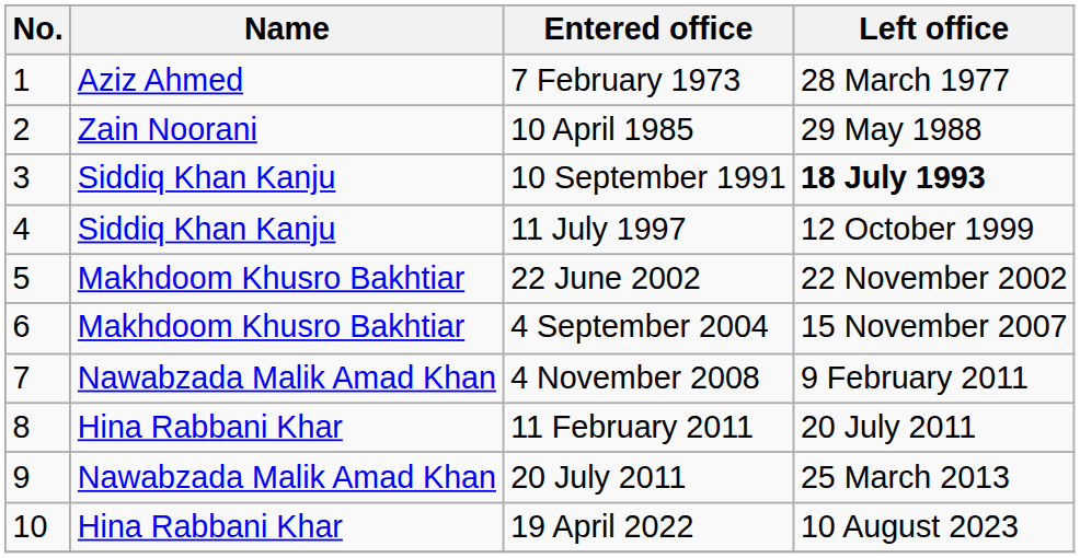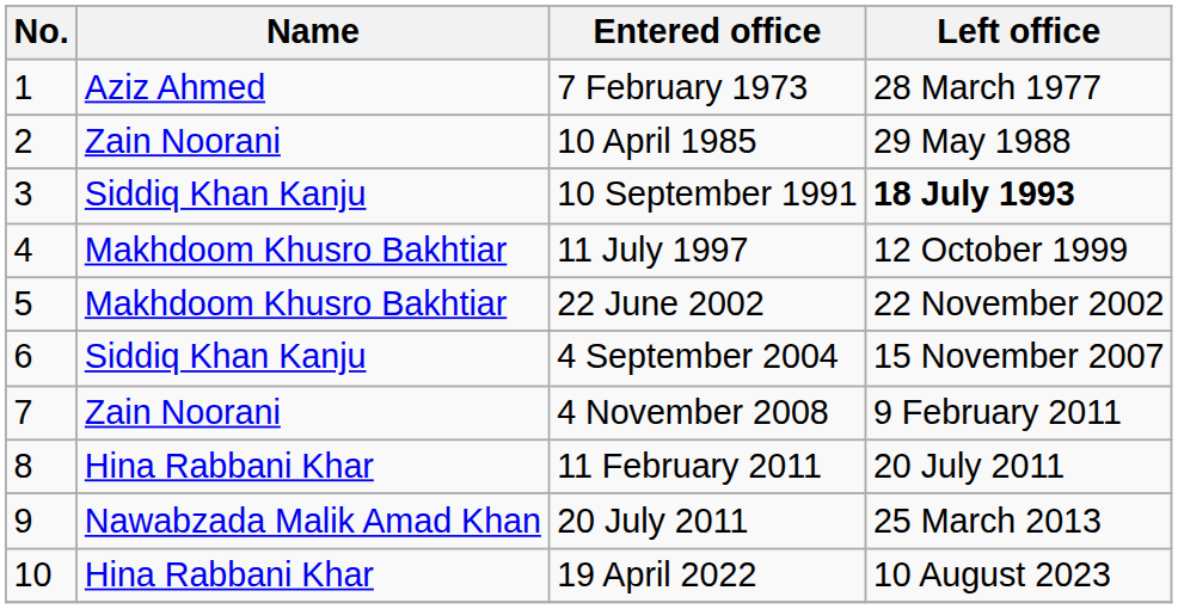 <table class="wikitable">
 <tr>
 <th align="center">No.</th>
 <th align="center">Name</th>
 <th align="center">Entered office</th>
 <th align="center">Left office</th>
 </tr>
 <tr>
 <td>1</td>
 <td><a href='#'>Aziz Ahmed</a></td>
 <td>7 February 1973</td>
 <td>28 March 1977</td>
 </tr>
 <tr>
 <td>2</td>
 <td><a href='#'>Zain Noorani</a></td>
 <td>10 April 1985</td>
 <td>29 May 1988</td>
 </tr>
 <tr>
 <td>3</td>
 <td><a href='#'>Siddiq Khan Kanju</a></td>
 <td>10 September 1991</td>
 <td><strong>18 July 1993</strong></td>
 </tr>
 <tr>
 <td>4</td>
-<td><a href='#'>Siddiq Khan Kanju</a></td>
+<td><a href='#'>Makhdoom Khusro Bakhtiar</a></td>
 <td>11 July 1997</td>
 <td>12 October 1999</td>
 </tr>
 <tr>
 <td>5</td>
 <td><a href='#'>Makhdoom Khusro Bakhtiar</a></td>
 <td>22 June 2002</td>
 <td>22 November 2002</td>
 </tr>
 <tr>
 <td>6</td>
-<td><a href='#'>Makhdoom Khusro Bakhtiar</a></td>
+<td><a href='#'>Siddiq Khan Kanju</a></td>
 <td>4 September 2004</td>
 <td>15 November 2007</td>
 </tr>
 <tr>
 <td>7</td>
-<td><a href='#'>Nawabzada Malik Amad Khan</a></td>
+<td><a href='#'>Zain Noorani</a></td>
 <td>4 November 2008</td>
 <td>9 February 2011</td>
 </tr>
 <tr>
 <td>8</td>
 <td><a href='#'>Hina Rabbani Khar</a></td>
 <td>11 February 2011</td>
 <td>20 July 2011</td>
 </tr>
 <tr>
 <td>9</td>
 <td><a href='#'>Nawabzada Malik Amad Khan</a></td>
 <td>20 July 2011</td>
 <td>25 March 2013</td>
 </tr>
 <tr>
 <td>10</td>
 <td><a href='#'>Hina Rabbani Khar</a></td>
 <td>19 April 2022</td>
 <td>10 August 2023</td>
 </tr>
 <tr>
 </tr>
 </table>
